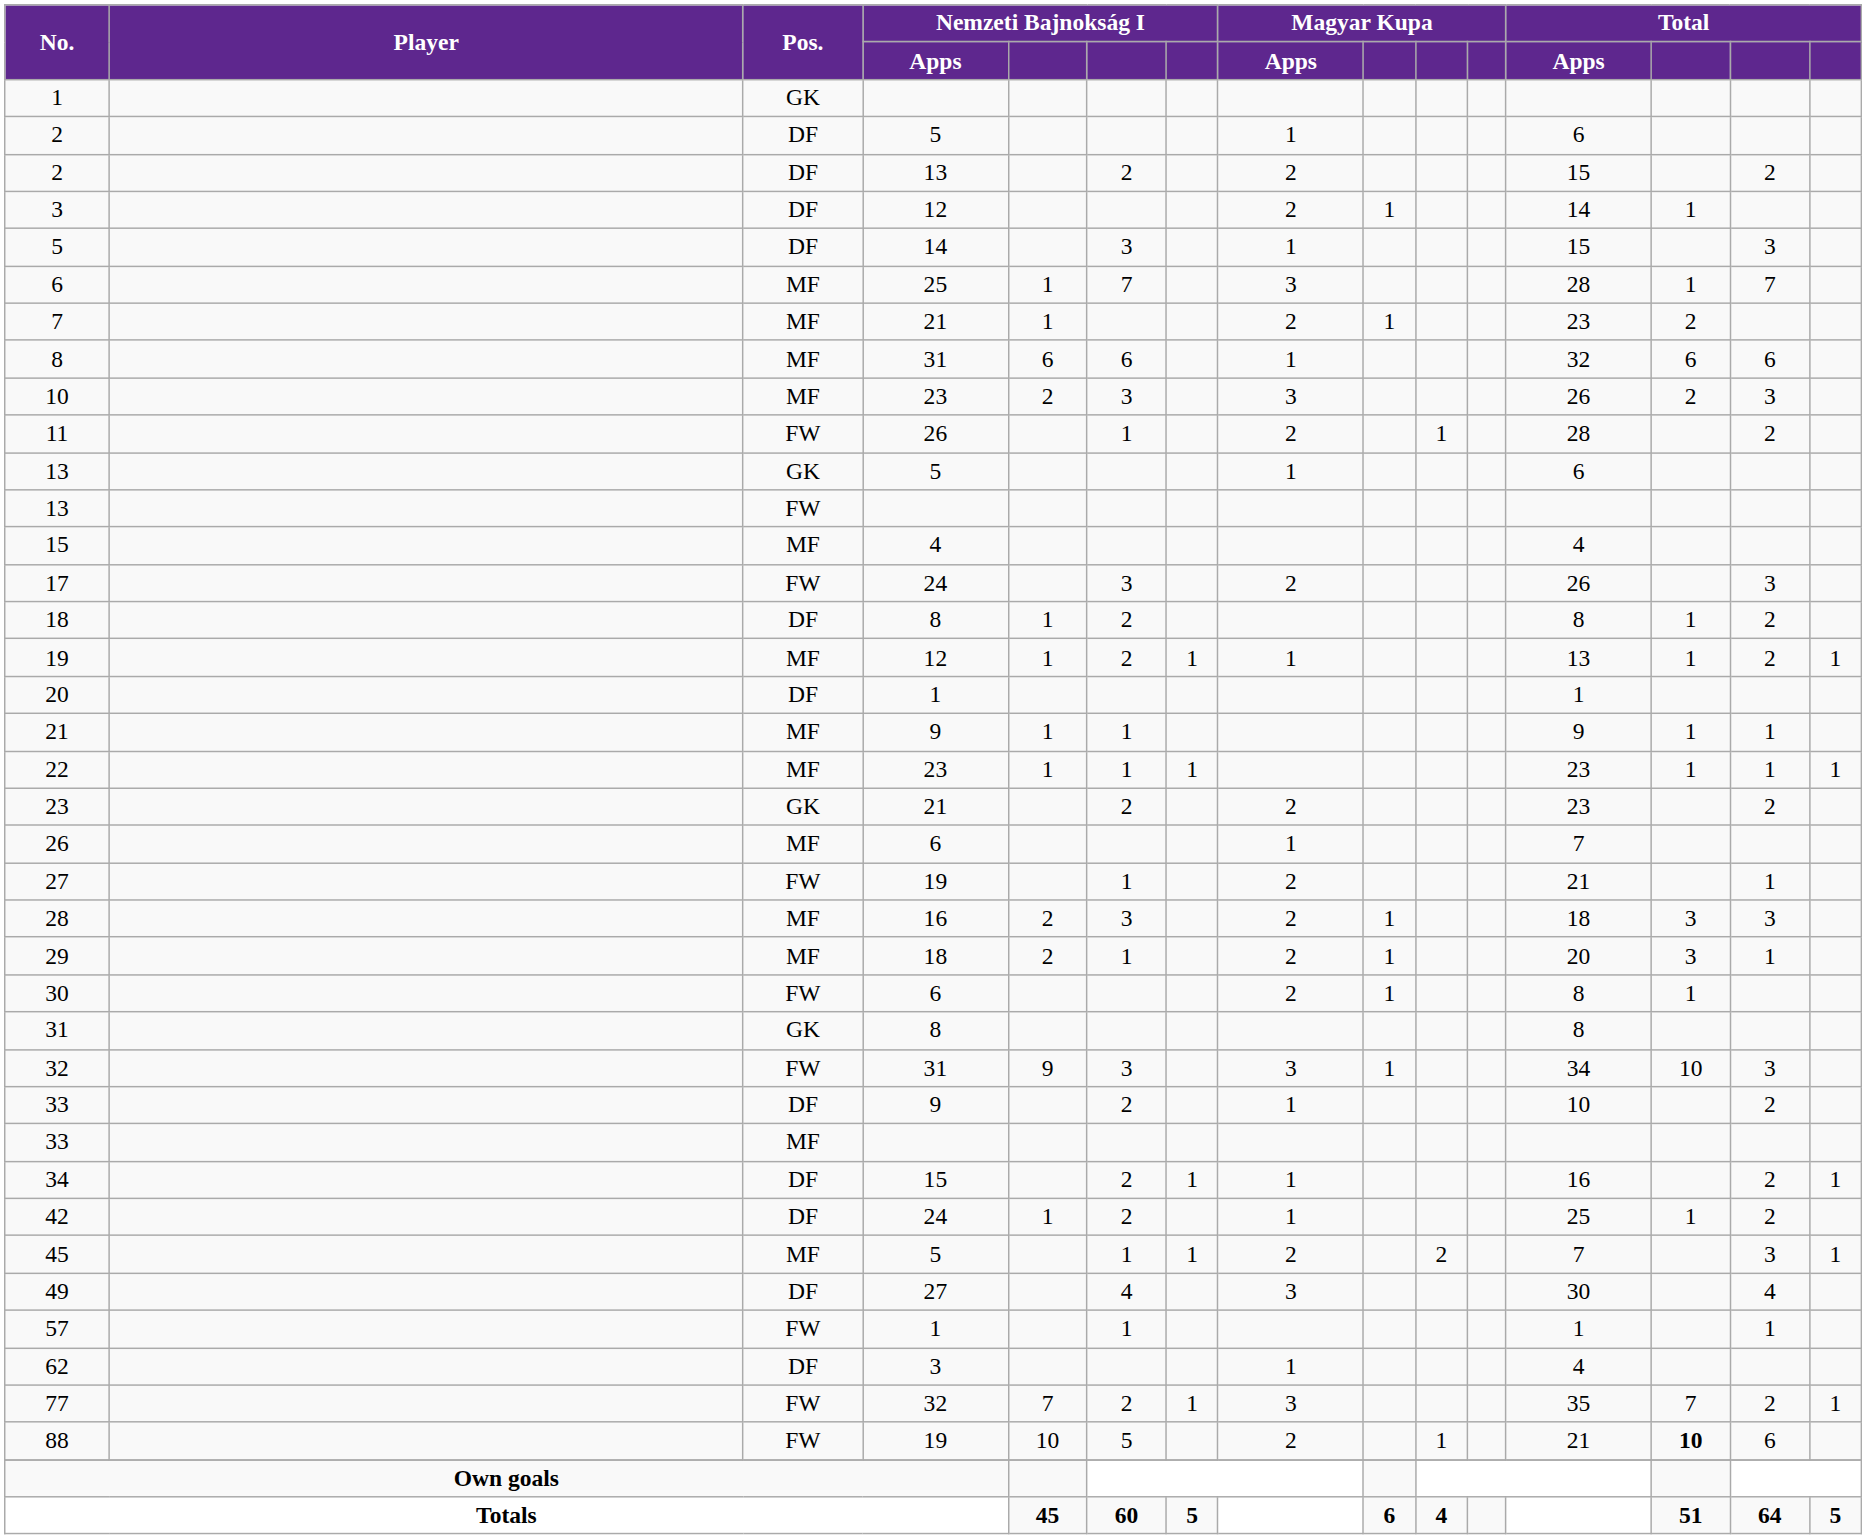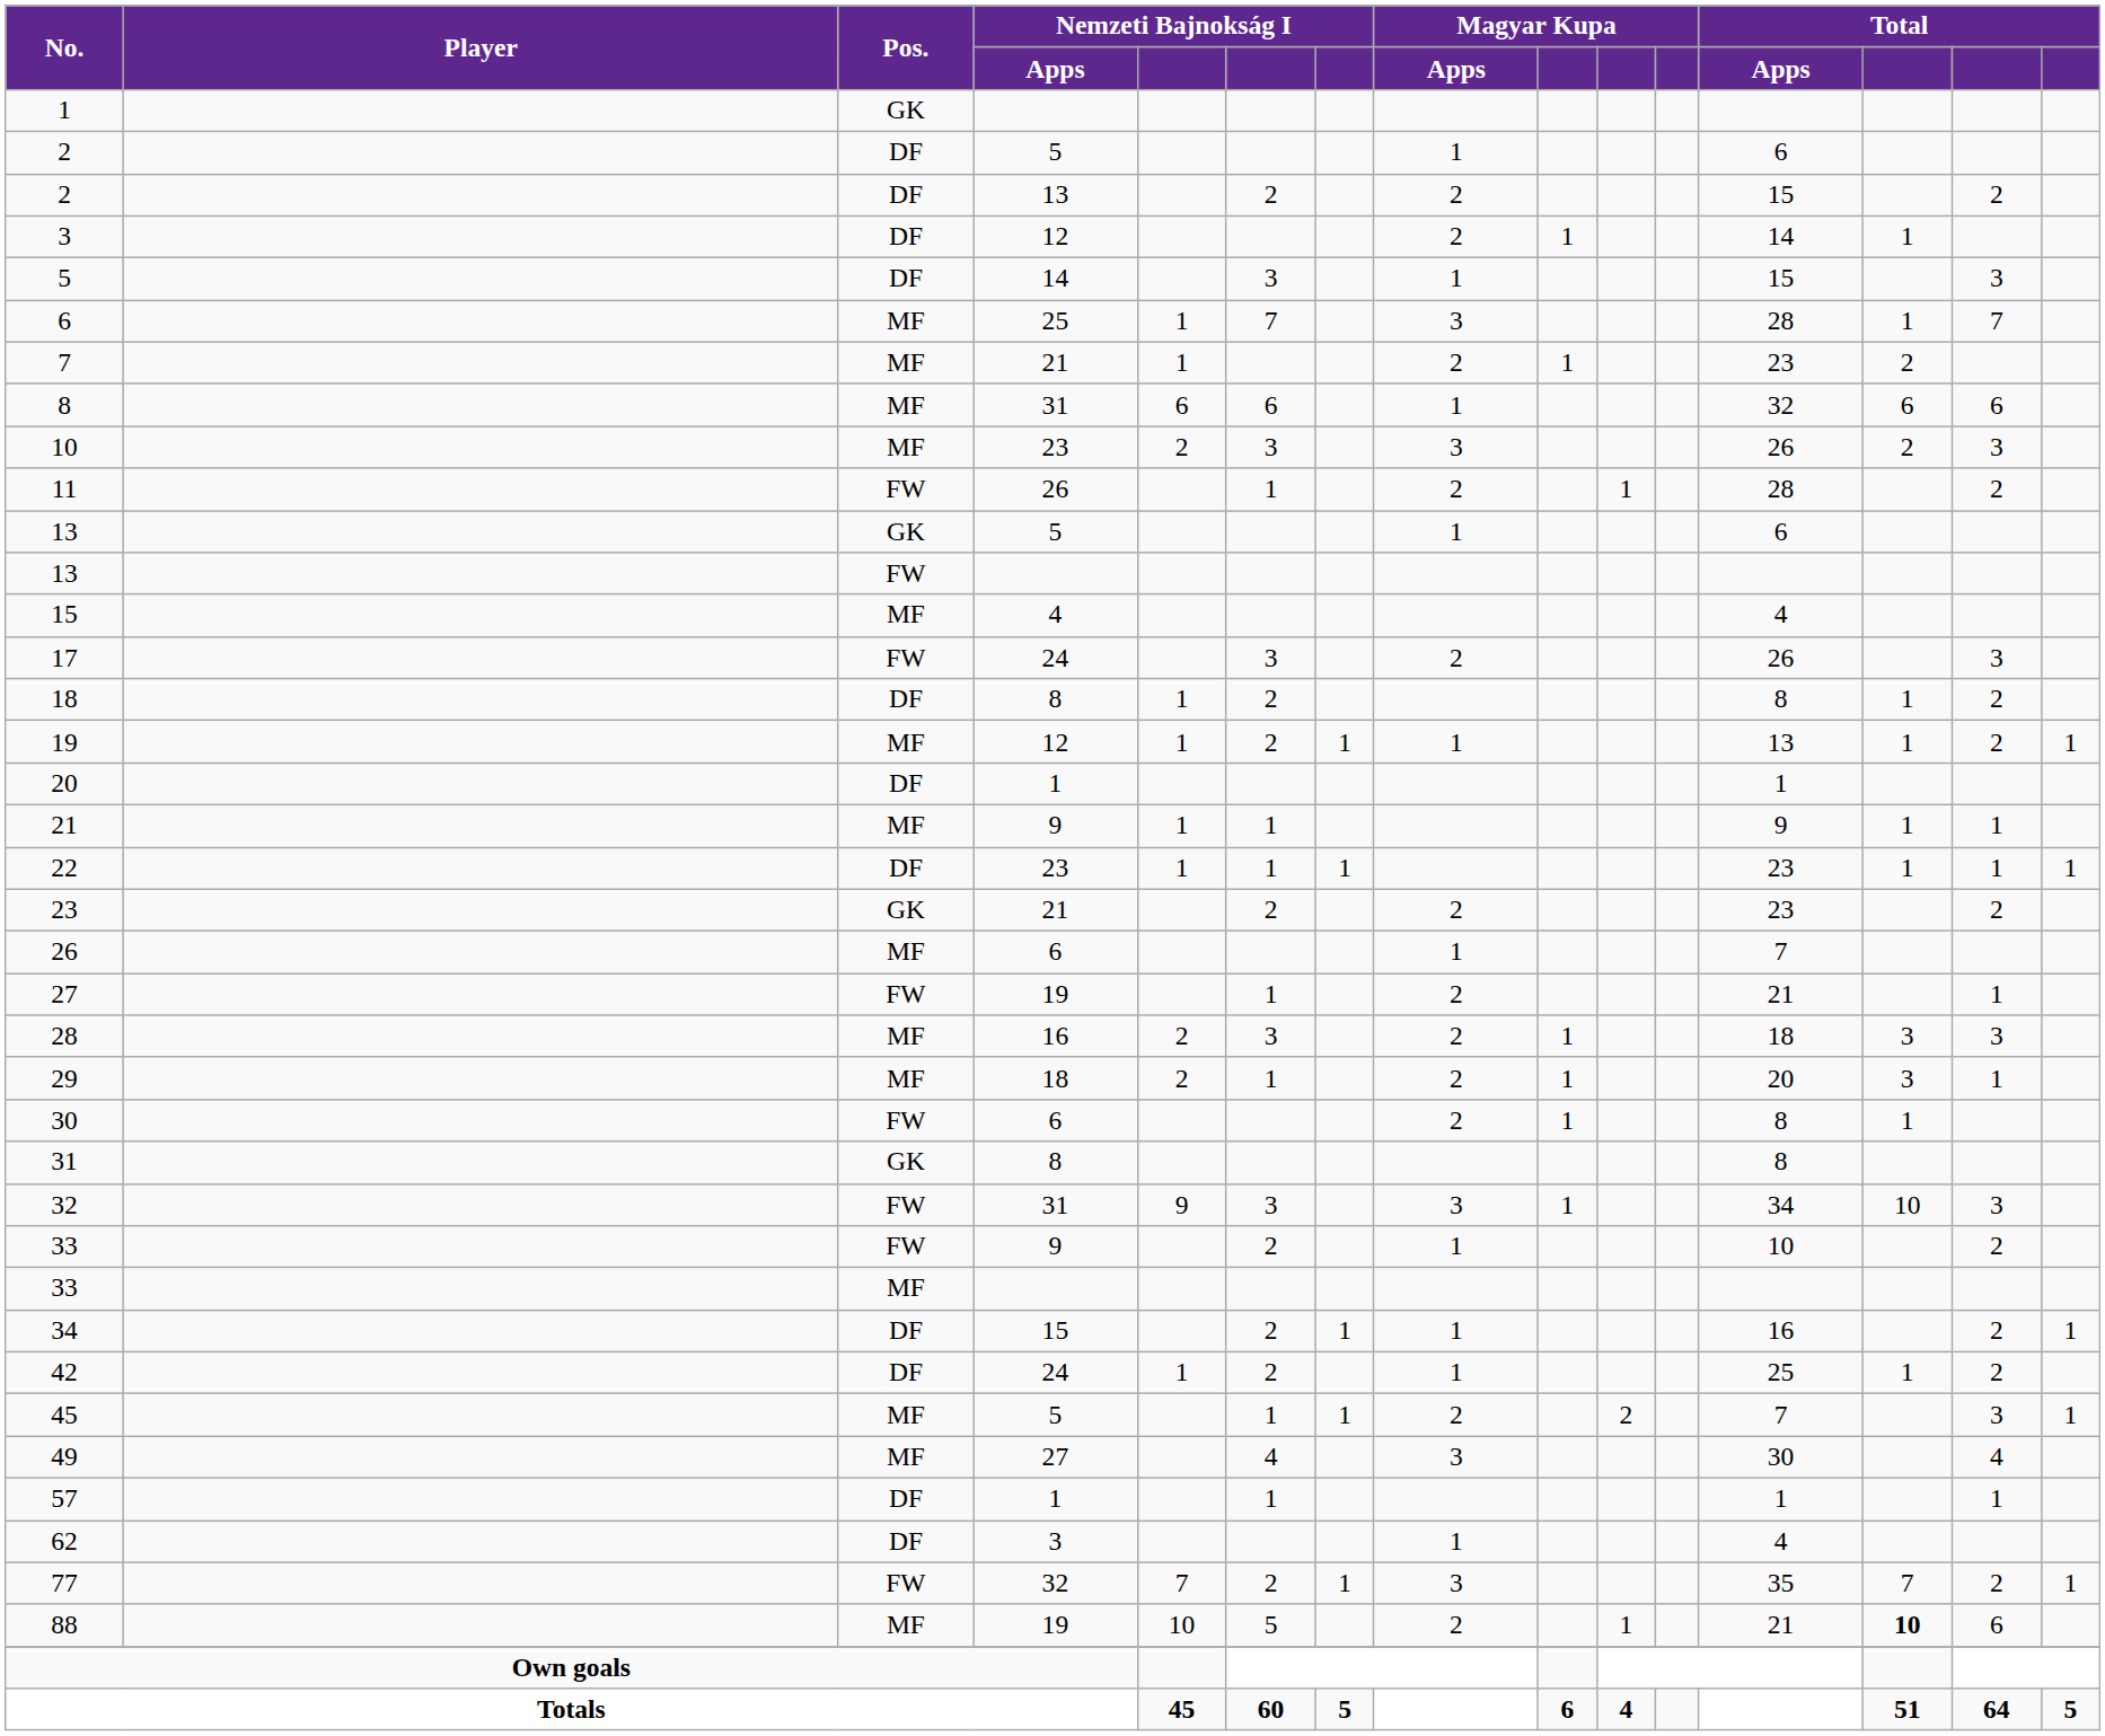 <table class="wikitable sortable alternance" style="text-align:center;width:100%">
 <tr>
 <th rowspan="2" style="background-color:#5E278E;color:white;width:5px">No.</th>
 <th rowspan="2" style="background-color:#5E278E;color:white;width:180px">Player</th>
 <th rowspan="2" style="background-color:#5E278E;color:white;width:5px">Pos.</th>
 <th colspan="4" style="background:#5E278E;color:white">Nemzeti Bajnokság I</th>
 <th colspan="4" style="background:#5E278E;color:white">Magyar Kupa</th>
 <th colspan="4" style="background:#5E278E;color:white">Total</th>
 </tr>
 <tr style="text-align:center">
 <th width="4" style="background-color:#5E278E;color:white">Apps</th>
 <th width="4" style="background-color:#5E278E"></th>
 <th width="4" style="background-color:#5E278E"></th>
 <th width="4" style="background-color:#5E278E"></th>
 <th width="4" style="background-color:#5E278E;color:white">Apps</th>
 <th width="4" style="background-color:#5E278E"></th>
 <th width="4" style="background-color:#5E278E"></th>
 <th width="4" style="background-color:#5E278E"></th>
 <th width="4" style="background-color:#5E278E;color:white">Apps</th>
 <th width="4" style="background-color:#5E278E"></th>
 <th width="4" style="background-color:#5E278E"></th>
 <th width="4" style="background-color:#5E278E"></th>
 </tr>
 <tr>
 <td>1</td>
 <td> </td>
 <td>GK</td>
 <td></td>
 <td></td>
 <td></td>
 <td></td>
 <td></td>
 <td></td>
 <td></td>
 <td></td>
 <td></td>
 <td></td>
 <td></td>
 <td></td>
 </tr>
 <tr>
 <td>2</td>
 <td> </td>
 <td>DF</td>
 <td>5</td>
 <td></td>
 <td></td>
 <td></td>
 <td>1</td>
 <td></td>
 <td></td>
 <td></td>
 <td>6</td>
 <td></td>
 <td></td>
 <td></td>
 </tr>
 <tr>
 <td>2</td>
 <td> </td>
 <td>DF</td>
 <td>13</td>
 <td></td>
 <td>2</td>
 <td></td>
 <td>2</td>
 <td></td>
 <td></td>
 <td></td>
 <td>15</td>
 <td></td>
 <td>2</td>
 <td></td>
 </tr>
 <tr>
 <td>3</td>
 <td> </td>
 <td>DF</td>
 <td>12</td>
 <td></td>
 <td></td>
 <td></td>
 <td>2</td>
 <td>1</td>
 <td></td>
 <td></td>
 <td>14</td>
 <td>1</td>
 <td></td>
 <td></td>
 </tr>
 <tr>
 <td>5</td>
 <td> </td>
 <td>DF</td>
 <td>14</td>
 <td></td>
 <td>3</td>
 <td></td>
 <td>1</td>
 <td></td>
 <td></td>
 <td></td>
 <td>15</td>
 <td></td>
 <td>3</td>
 <td></td>
 </tr>
 <tr>
 <td>6</td>
 <td> </td>
 <td>MF</td>
 <td>25</td>
 <td>1</td>
 <td>7</td>
 <td></td>
 <td>3</td>
 <td></td>
 <td></td>
 <td></td>
 <td>28</td>
 <td>1</td>
 <td>7</td>
 <td></td>
 </tr>
 <tr>
 <td>7</td>
 <td> </td>
 <td>MF</td>
 <td>21</td>
 <td>1</td>
 <td></td>
 <td></td>
 <td>2</td>
 <td>1</td>
 <td></td>
 <td></td>
 <td>23</td>
 <td>2</td>
 <td></td>
 <td></td>
 </tr>
 <tr>
 <td>8</td>
 <td> </td>
 <td>MF</td>
 <td>31</td>
 <td>6</td>
 <td>6</td>
 <td></td>
 <td>1</td>
 <td></td>
 <td></td>
 <td></td>
 <td>32</td>
 <td>6</td>
 <td>6</td>
 <td></td>
 </tr>
 <tr>
 <td>10</td>
 <td> </td>
 <td>MF</td>
 <td>23</td>
 <td>2</td>
 <td>3</td>
 <td></td>
 <td>3</td>
 <td></td>
 <td></td>
 <td></td>
 <td>26</td>
 <td>2</td>
 <td>3</td>
 <td></td>
 </tr>
 <tr>
 <td>11</td>
 <td> </td>
 <td>FW</td>
 <td>26</td>
 <td></td>
 <td>1</td>
 <td></td>
 <td>2</td>
 <td></td>
 <td>1</td>
 <td></td>
 <td>28</td>
 <td></td>
 <td>2</td>
 <td></td>
 </tr>
 <tr>
 <td>13</td>
 <td> </td>
 <td>GK</td>
 <td>5</td>
 <td></td>
 <td></td>
 <td></td>
 <td>1</td>
 <td></td>
 <td></td>
 <td></td>
 <td>6</td>
 <td></td>
 <td></td>
 <td></td>
 </tr>
 <tr>
 <td>13</td>
 <td> </td>
 <td>FW</td>
 <td></td>
 <td></td>
 <td></td>
 <td></td>
 <td></td>
 <td></td>
 <td></td>
 <td></td>
 <td></td>
 <td></td>
 <td></td>
 <td></td>
 </tr>
 <tr>
 <td>15</td>
 <td> </td>
 <td>MF</td>
 <td>4</td>
 <td></td>
 <td></td>
 <td></td>
 <td></td>
 <td></td>
 <td></td>
 <td></td>
 <td>4</td>
 <td></td>
 <td></td>
 <td></td>
 </tr>
 <tr>
 <td>17</td>
 <td> </td>
 <td>FW</td>
 <td>24</td>
 <td></td>
 <td>3</td>
 <td></td>
 <td>2</td>
 <td></td>
 <td></td>
 <td></td>
 <td>26</td>
 <td></td>
 <td>3</td>
 <td></td>
 </tr>
 <tr>
 <td>18</td>
 <td> </td>
 <td>DF</td>
 <td>8</td>
 <td>1</td>
 <td>2</td>
 <td></td>
 <td></td>
 <td></td>
 <td></td>
 <td></td>
 <td>8</td>
 <td>1</td>
 <td>2</td>
 <td></td>
 </tr>
 <tr>
 <td>19</td>
 <td> </td>
 <td>MF</td>
 <td>12</td>
 <td>1</td>
 <td>2</td>
 <td>1</td>
 <td>1</td>
 <td></td>
 <td></td>
 <td></td>
 <td>13</td>
 <td>1</td>
 <td>2</td>
 <td>1</td>
 </tr>
 <tr>
 <td>20</td>
 <td> </td>
 <td>DF</td>
 <td>1</td>
 <td></td>
 <td></td>
 <td></td>
 <td></td>
 <td></td>
 <td></td>
 <td></td>
 <td>1</td>
 <td></td>
 <td></td>
 <td></td>
 </tr>
 <tr>
 <td>21</td>
 <td> </td>
 <td>MF</td>
 <td>9</td>
 <td>1</td>
 <td>1</td>
 <td></td>
 <td></td>
 <td></td>
 <td></td>
 <td></td>
 <td>9</td>
 <td>1</td>
 <td>1</td>
 <td></td>
 </tr>
 <tr>
 <td>22</td>
 <td> </td>
-<td>MF</td>
+<td>DF</td>
 <td>23</td>
 <td>1</td>
 <td>1</td>
 <td>1</td>
 <td></td>
 <td></td>
 <td></td>
 <td></td>
 <td>23</td>
 <td>1</td>
 <td>1</td>
 <td>1</td>
 </tr>
 <tr>
 <td>23</td>
 <td> </td>
 <td>GK</td>
 <td>21</td>
 <td></td>
 <td>2</td>
 <td></td>
 <td>2</td>
 <td></td>
 <td></td>
 <td></td>
 <td>23</td>
 <td></td>
 <td>2</td>
 <td></td>
 </tr>
 <tr>
 <td>26</td>
 <td> </td>
 <td>MF</td>
 <td>6</td>
 <td></td>
 <td></td>
 <td></td>
 <td>1</td>
 <td></td>
 <td></td>
 <td></td>
 <td>7</td>
 <td></td>
 <td></td>
 <td></td>
 </tr>
 <tr>
 <td>27</td>
 <td> </td>
 <td>FW</td>
 <td>19</td>
 <td></td>
 <td>1</td>
 <td></td>
 <td>2</td>
 <td></td>
 <td></td>
 <td></td>
 <td>21</td>
 <td></td>
 <td>1</td>
 <td></td>
 </tr>
 <tr>
 <td>28</td>
 <td> </td>
 <td>MF</td>
 <td>16</td>
 <td>2</td>
 <td>3</td>
 <td></td>
 <td>2</td>
 <td>1</td>
 <td></td>
 <td></td>
 <td>18</td>
 <td>3</td>
 <td>3</td>
 <td></td>
 </tr>
 <tr>
 <td>29</td>
 <td> </td>
 <td>MF</td>
 <td>18</td>
 <td>2</td>
 <td>1</td>
 <td></td>
 <td>2</td>
 <td>1</td>
 <td></td>
 <td></td>
 <td>20</td>
 <td>3</td>
 <td>1</td>
 <td></td>
 </tr>
 <tr>
 <td>30</td>
 <td> </td>
 <td>FW</td>
 <td>6</td>
 <td></td>
 <td></td>
 <td></td>
 <td>2</td>
 <td>1</td>
 <td></td>
 <td></td>
 <td>8</td>
 <td>1</td>
 <td></td>
 <td></td>
 </tr>
 <tr>
 <td>31</td>
 <td> </td>
 <td>GK</td>
 <td>8</td>
 <td></td>
 <td></td>
 <td></td>
 <td></td>
 <td></td>
 <td></td>
 <td></td>
 <td>8</td>
 <td></td>
 <td></td>
 <td></td>
 </tr>
 <tr>
 <td>32</td>
 <td> </td>
 <td>FW</td>
 <td>31</td>
 <td>9</td>
 <td>3</td>
 <td></td>
 <td>3</td>
 <td>1</td>
 <td></td>
 <td></td>
 <td>34</td>
 <td>10</td>
 <td>3</td>
 <td></td>
 </tr>
 <tr>
 <td>33</td>
 <td> </td>
-<td>DF</td>
+<td>FW</td>
 <td>9</td>
 <td></td>
 <td>2</td>
 <td></td>
 <td>1</td>
 <td></td>
 <td></td>
 <td></td>
 <td>10</td>
 <td></td>
 <td>2</td>
 <td></td>
 </tr>
 <tr>
 <td>33</td>
 <td> </td>
 <td>MF</td>
 <td></td>
 <td></td>
 <td></td>
 <td></td>
 <td></td>
 <td></td>
 <td></td>
 <td></td>
 <td></td>
 <td></td>
 <td></td>
 <td></td>
 </tr>
 <tr>
 <td>34</td>
 <td> </td>
 <td>DF</td>
 <td>15</td>
 <td></td>
 <td>2</td>
 <td>1</td>
 <td>1</td>
 <td></td>
 <td></td>
 <td></td>
 <td>16</td>
 <td></td>
 <td>2</td>
 <td>1</td>
 </tr>
 <tr>
 <td>42</td>
 <td> </td>
 <td>DF</td>
 <td>24</td>
 <td>1</td>
 <td>2</td>
 <td></td>
 <td>1</td>
 <td></td>
 <td></td>
 <td></td>
 <td>25</td>
 <td>1</td>
 <td>2</td>
 <td></td>
 </tr>
 <tr>
 <td>45</td>
 <td> </td>
 <td>MF</td>
 <td>5</td>
 <td></td>
 <td>1</td>
 <td>1</td>
 <td>2</td>
 <td></td>
 <td>2</td>
 <td></td>
 <td>7</td>
 <td></td>
 <td>3</td>
 <td>1</td>
 </tr>
 <tr>
 <td>49</td>
 <td> </td>
-<td>DF</td>
+<td>MF</td>
 <td>27</td>
 <td></td>
 <td>4</td>
 <td></td>
 <td>3</td>
 <td></td>
 <td></td>
 <td></td>
 <td>30</td>
 <td></td>
 <td>4</td>
 <td></td>
 </tr>
 <tr>
 <td>57</td>
 <td> </td>
-<td>FW</td>
+<td>DF</td>
 <td>1</td>
 <td></td>
 <td>1</td>
 <td></td>
 <td></td>
 <td></td>
 <td></td>
 <td></td>
 <td>1</td>
 <td></td>
 <td>1</td>
 <td></td>
 </tr>
 <tr>
 <td>62</td>
 <td> </td>
 <td>DF</td>
 <td>3</td>
 <td></td>
 <td></td>
 <td></td>
 <td>1</td>
 <td></td>
 <td></td>
 <td></td>
 <td>4</td>
 <td></td>
 <td></td>
 <td></td>
 </tr>
 <tr>
 <td>77</td>
 <td> </td>
 <td>FW</td>
 <td>32</td>
 <td>7</td>
 <td>2</td>
 <td>1</td>
 <td>3</td>
 <td></td>
 <td></td>
 <td></td>
 <td>35</td>
 <td>7</td>
 <td>2</td>
 <td>1</td>
 </tr>
 <tr>
 <td>88</td>
 <td> </td>
-<td>FW</td>
+<td>MF</td>
 <td>19</td>
 <td>10</td>
 <td>5</td>
 <td></td>
 <td>2</td>
 <td></td>
 <td>1</td>
 <td></td>
 <td>21</td>
 <td><strong>10</strong></td>
 <td>6</td>
 <td></td>
 </tr>
 <tr>
 </tr>
 <tr class="sortbottom">
 <td colspan="4"><strong>Own goals</strong></td>
 <td></td>
 <td colspan="3" style="background:white;text-align:center"></td>
 <td></td>
 <td colspan="3" style="background:white;text-align:center"></td>
 <td></td>
 <td colspan="2" style="background:white;text-align:center"></td>
 </tr>
 <tr class="sortbottom">
 <td colspan="4" style="background:white;text-align:center"><strong>Totals</strong></td>
 <td><strong>45</strong></td>
 <td><strong>60</strong></td>
 <td><strong>5</strong></td>
 <td rowspan="3" style="background:white;text-align:center"></td>
 <td><strong>6</strong></td>
 <td><strong>4</strong></td>
 <td></td>
 <td rowspan="3" style="background:white;text-align:center"></td>
 <td><strong>51</strong></td>
 <td><strong>64</strong></td>
 <td><strong>5</strong></td>
 </tr>
 </table>
